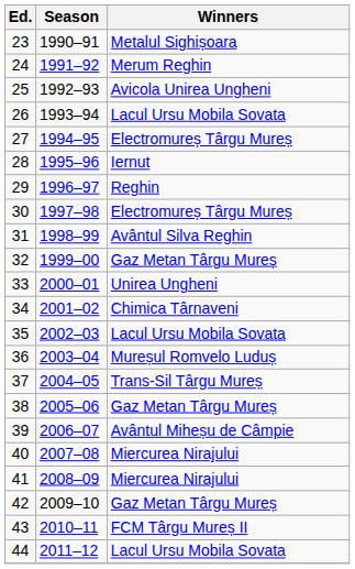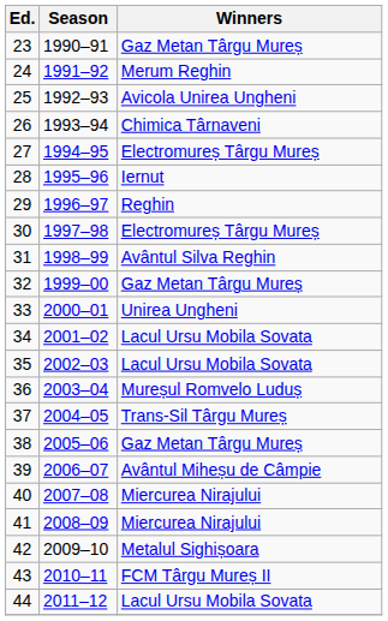 <table class="wikitable" style="font-size:90%">
 <tr>
 <th><abbr>Ed.</abbr></th>
 <th width="60">Season</th>
 <th width="220">Winners</th>
 </tr>
 <tr>
 <td align=center>23</td>
 <td>1990–91</td>
-<td><a href='#'>Metalul Sighișoara</a></td>
+<td><a href='#'>Gaz Metan Târgu Mureș</a></td>
 </tr>
 <tr>
 <td align=center>24</td>
 <td><a href='#'>1991–92</a></td>
 <td><a href='#'>Merum Reghin</a></td>
 </tr>
 <tr>
 <td align=center>25</td>
 <td>1992–93</td>
 <td><a href='#'>Avicola Unirea Ungheni</a></td>
 </tr>
 <tr>
 <td align=center>26</td>
 <td>1993–94</td>
-<td><a href='#'>Lacul Ursu Mobila Sovata</a></td>
+<td><a href='#'>Chimica Târnaveni</a></td>
 </tr>
 <tr>
 <td align=center>27</td>
 <td><a href='#'>1994–95</a></td>
 <td><a href='#'>Electromureș Târgu Mureș</a></td>
 </tr>
 <tr>
 <td align=center>28</td>
 <td><a href='#'>1995–96</a></td>
 <td><a href='#'>Iernut</a></td>
 </tr>
 <tr>
 <td align=center>29</td>
 <td><a href='#'>1996–97</a></td>
 <td><a href='#'>Reghin</a></td>
 </tr>
 <tr>
 <td align=center>30</td>
 <td><a href='#'>1997–98</a></td>
 <td><a href='#'>Electromureș Târgu Mureș</a></td>
 </tr>
 <tr>
 <td align=center>31</td>
 <td><a href='#'>1998–99</a></td>
 <td><a href='#'>Avântul Silva Reghin</a></td>
 </tr>
 <tr>
 <td align=center>32</td>
 <td><a href='#'>1999–00</a></td>
 <td><a href='#'>Gaz Metan Târgu Mureș</a></td>
 </tr>
 <tr>
 <td align=center>33</td>
 <td><a href='#'>2000–01</a></td>
 <td><a href='#'>Unirea Ungheni</a></td>
 </tr>
 <tr>
 <td align=center>34</td>
 <td><a href='#'>2001–02</a></td>
-<td><a href='#'>Chimica Târnaveni</a></td>
+<td><a href='#'>Lacul Ursu Mobila Sovata</a></td>
 </tr>
 <tr>
 <td align=center>35</td>
 <td><a href='#'>2002–03</a></td>
 <td><a href='#'>Lacul Ursu Mobila Sovata</a></td>
 </tr>
 <tr>
 <td align=center>36</td>
 <td><a href='#'>2003–04</a></td>
 <td><a href='#'>Mureșul Romvelo Luduș</a></td>
 </tr>
 <tr>
 <td align=center>37</td>
 <td><a href='#'>2004–05</a></td>
 <td><a href='#'>Trans-Sil Târgu Mureș</a></td>
 </tr>
 <tr>
 <td align=center>38</td>
 <td><a href='#'>2005–06</a></td>
 <td><a href='#'>Gaz Metan Târgu Mureș</a></td>
 </tr>
 <tr>
 <td align=center>39</td>
 <td><a href='#'>2006–07</a></td>
 <td><a href='#'>Avântul Miheșu de Câmpie</a></td>
 </tr>
 <tr>
 <td align=center>40</td>
 <td><a href='#'>2007–08</a></td>
 <td><a href='#'>Miercurea Nirajului</a></td>
 </tr>
 <tr>
 <td align=center>41</td>
 <td><a href='#'>2008–09</a></td>
 <td><a href='#'>Miercurea Nirajului</a></td>
 </tr>
 <tr>
 <td align=center>42</td>
 <td>2009–10</td>
-<td><a href='#'>Gaz Metan Târgu Mureș</a></td>
+<td><a href='#'>Metalul Sighișoara</a></td>
 </tr>
 <tr>
 <td align=center>43</td>
 <td><a href='#'>2010–11</a></td>
 <td><a href='#'>FCM Târgu Mureș II</a></td>
 </tr>
 <tr>
 <td align=center>44</td>
 <td><a href='#'>2011–12</a></td>
 <td><a href='#'>Lacul Ursu Mobila Sovata</a></td>
 </tr>
 <tr>
 </tr>
 </table>
